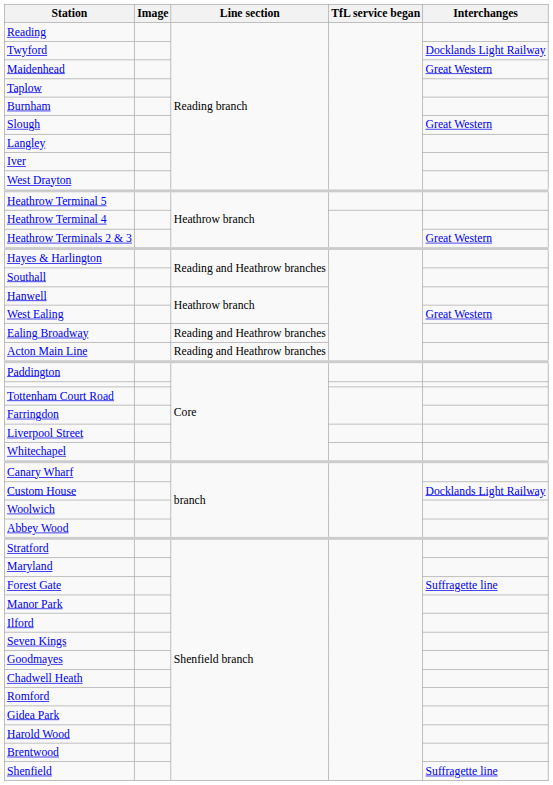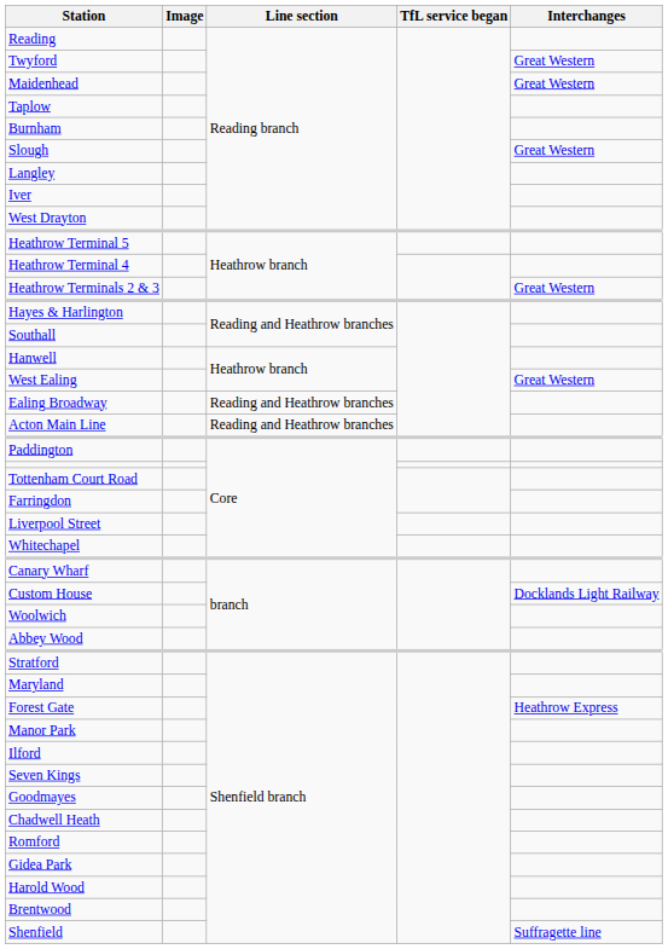 <table class="wikitable">
 <tr>
 <th>Station</th>
 <th>Image</th>
 <th>Line section</th>
 <th>TfL service began</th>
 <th>Interchanges</th>
 </tr>
 <tr>
 <td><a href='#'>Reading</a></td>
 <td></td>
 <td rowspan=9>Reading branch</td>
 <td rowspan=9></td>
 <td></td>
 </tr>
 <tr>
 <td><a href='#'>Twyford</a></td>
 <td></td>
-<td> <a href='#'>Docklands Light Railway</a></td>
+<td> <a href='#'>Great Western</a></td>
 </tr>
 <tr>
 <td><a href='#'>Maidenhead</a></td>
 <td></td>
 <td> <a href='#'>Great Western</a></td>
 </tr>
 <tr>
 <td><a href='#'>Taplow</a></td>
 <td></td>
 <td></td>
 </tr>
 <tr>
 <td><a href='#'>Burnham</a></td>
 <td></td>
 <td></td>
 </tr>
 <tr>
 <td><a href='#'>Slough</a></td>
 <td></td>
 <td> <a href='#'>Great Western</a></td>
 </tr>
 <tr>
 <td><a href='#'>Langley</a></td>
 <td></td>
 <td></td>
 </tr>
 <tr>
 <td><a href='#'>Iver</a></td>
 <td></td>
 <td></td>
 </tr>
 <tr>
 <td><a href='#'>West Drayton</a></td>
 <td></td>
 <td></td>
 </tr>
 <tr style="border-top:4px solid #ccc">
 <td><a href='#'>Heathrow Terminal 5</a><br></td>
 <td></td>
 <td rowspan=3>Heathrow branch</td>
 <td></td>
 <td></td>
 </tr>
 <tr>
 <td><a href='#'>Heathrow Terminal 4</a><br></td>
 <td></td>
 <td rowspan=2></td>
 <td></td>
 </tr>
 <tr>
 <td><a href='#'>Heathrow Terminals 2 & 3</a><br></td>
 <td></td>
 <td> <a href='#'>Great Western</a></td>
 </tr>
 <tr style="border-top:4px solid #ccc">
 <td><a href='#'>Hayes & Harlington</a></td>
 <td></td>
 <td rowspan=2>Reading and Heathrow branches</td>
 <td rowspan=6></td>
 <td></td>
 </tr>
 <tr>
 <td><a href='#'>Southall</a></td>
 <td></td>
 <td></td>
 </tr>
 <tr>
 <td><a href='#'>Hanwell</a></td>
 <td></td>
 <td rowspan=2>Heathrow branch</td>
 <td></td>
 </tr>
 <tr>
 <td><a href='#'>West Ealing</a></td>
 <td></td>
 <td> <a href='#'>Great Western</a></td>
 </tr>
 <tr>
 <td><a href='#'>Ealing Broadway</a></td>
 <td></td>
 <td>Reading and Heathrow branches</td>
 <td></td>
 </tr>
 <tr>
 <td><a href='#'>Acton Main Line</a></td>
 <td></td>
 <td>Reading and Heathrow branches</td>
 <td></td>
 </tr>
 <tr style="border-top:4px solid #ccc">
 <td><a href='#'>Paddington</a></td>
 <td></td>
 <td rowspan=6>Core</td>
 <td></td>
 <td></td>
 </tr>
 <tr>
 <td></td>
 <td></td>
 <td></td>
 <td></td>
 </tr>
 <tr>
 <td><a href='#'>Tottenham Court Road</a></td>
 <td></td>
 <td rowspan="2"></td>
 <td></td>
 </tr>
 <tr>
 <td><a href='#'>Farringdon</a></td>
 <td></td>
 <td></td>
 </tr>
 <tr>
 <td><a href='#'>Liverpool Street</a></td>
 <td></td>
 <td></td>
 <td></td>
 </tr>
 <tr>
 <td><a href='#'>Whitechapel</a></td>
 <td></td>
 <td></td>
 <td></td>
 </tr>
 <tr style="border-top:4px solid #ccc">
 <td><a href='#'>Canary Wharf</a></td>
 <td></td>
 <td rowspan=4> branch</td>
 <td rowspan=4></td>
 <td></td>
 </tr>
 <tr>
 <td><a href='#'>Custom House</a></td>
 <td></td>
 <td> <a href='#'>Docklands Light Railway</a></td>
 </tr>
 <tr>
 <td><a href='#'>Woolwich</a></td>
 <td></td>
 <td></td>
 </tr>
 <tr>
 <td><a href='#'>Abbey Wood</a></td>
 <td></td>
 <td></td>
 </tr>
 <tr style="border-top:4px solid #ccc">
 <td><a href='#'>Stratford</a></td>
 <td></td>
 <td rowspan=13>Shenfield branch</td>
 <td rowspan=13></td>
 <td></td>
 </tr>
 <tr>
 <td><a href='#'>Maryland</a></td>
 <td></td>
 <td></td>
 </tr>
 <tr>
 <td><a href='#'>Forest Gate</a></td>
 <td></td>
-<td> <a href='#'>Suffragette line</a></td>
+<td> <a href='#'>Heathrow Express</a></td>
 </tr>
 <tr>
 <td><a href='#'>Manor Park</a></td>
 <td></td>
 <td></td>
 </tr>
 <tr>
 <td><a href='#'>Ilford</a></td>
 <td></td>
 <td></td>
 </tr>
 <tr>
 <td><a href='#'>Seven Kings</a></td>
 <td></td>
 <td></td>
 </tr>
 <tr>
 <td><a href='#'>Goodmayes</a></td>
 <td></td>
 <td></td>
 </tr>
 <tr>
 <td><a href='#'>Chadwell Heath</a></td>
 <td></td>
 <td></td>
 </tr>
 <tr>
 <td><a href='#'>Romford</a></td>
 <td></td>
 <td></td>
 </tr>
 <tr>
 <td><a href='#'>Gidea Park</a></td>
 <td></td>
 <td></td>
 </tr>
 <tr>
 <td><a href='#'>Harold Wood</a></td>
 <td></td>
 <td></td>
 </tr>
 <tr>
 <td><a href='#'>Brentwood</a></td>
 <td></td>
 <td></td>
 </tr>
 <tr>
 <td><a href='#'>Shenfield</a></td>
 <td></td>
 <td> <a href='#'>Suffragette line</a></td>
 </tr>
 </table>
